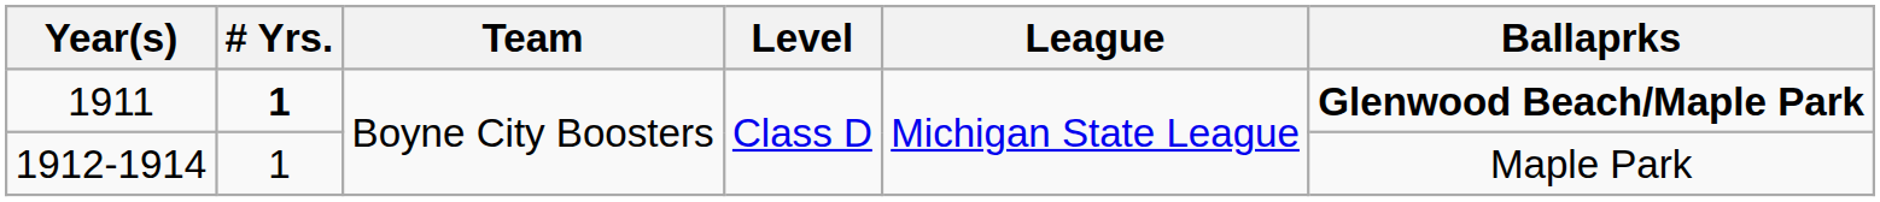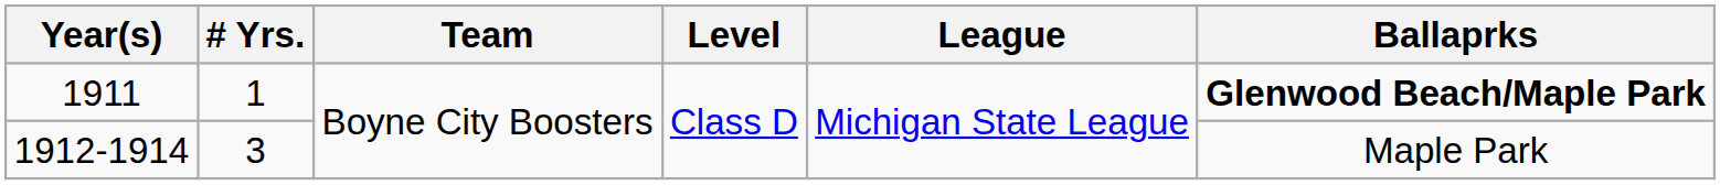 <table class="wikitable" style="text-align:center; font-size: 95%;">
 <tr>
 <th>Year(s)</th>
 <th># Yrs.</th>
 <th>Team</th>
 <th>Level</th>
 <th>League</th>
 <th>Ballaprks</th>
 </tr>
 <tr>
 <td>1911</td>
-<td><strong>1</strong></td>
+<td>1</td>
 <td rowspan=2>Boyne City Boosters</td>
 <td rowspan=2><a href='#'>Class D</a></td>
 <td rowspan=2><a href='#'>Michigan State League</a></td>
 <td><strong>Glenwood Beach/Maple Park</strong></td>
 </tr>
 <tr>
 <td>1912-1914</td>
-<td>1</td>
+<td>3</td>
 <td>Maple Park</td>
 </tr>
 </table>
